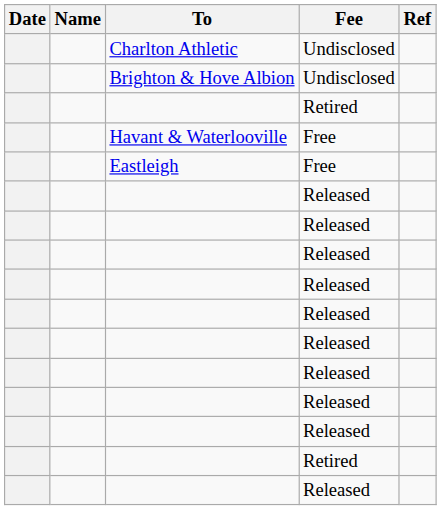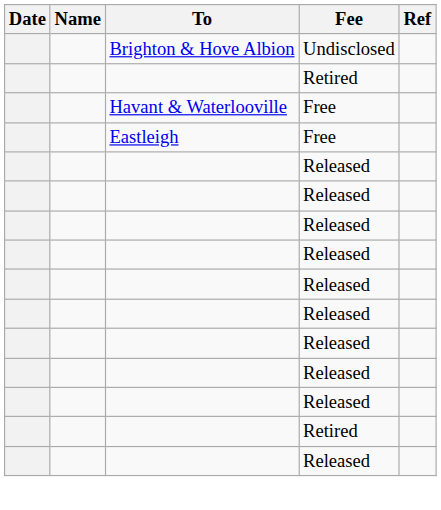 <table class="wikitable plainrowheaders">
 <tr>
 <th scope=col>Date</th>
 <th scope=col>Name</th>
 <th scope=col>To</th>
 <th scope=col>Fee</th>
 <th scope=col class=unsortable>Ref</th>
-</tr>
-<tr>
-<th scope=row></th>
-<td></td>
-<td><a href='#'>Charlton Athletic</a></td>
-<td>Undisclosed</td>
-<td></td>
 </tr>
 <tr>
 <th scope=row></th>
 <td></td>
 <td><a href='#'>Brighton & Hove Albion</a></td>
 <td>Undisclosed</td>
 <td></td>
 </tr>
 <tr>
 <th scope=row></th>
 <td></td>
 <td></td>
 <td>Retired</td>
 <td></td>
 </tr>
 <tr>
 <th scope=row></th>
 <td></td>
 <td><a href='#'>Havant & Waterlooville</a></td>
 <td>Free</td>
 <td></td>
 </tr>
 <tr>
 <th scope=row></th>
 <td></td>
 <td><a href='#'>Eastleigh</a></td>
 <td>Free</td>
 <td></td>
 </tr>
 <tr>
 <th scope=row></th>
 <td></td>
 <td></td>
 <td>Released</td>
 <td style="text-align:center;"></td>
 </tr>
 <tr>
 <th scope=row></th>
 <td></td>
 <td></td>
 <td>Released</td>
 <td></td>
 </tr>
 <tr>
 <th scope=row></th>
 <td></td>
 <td></td>
 <td>Released</td>
 <td></td>
 </tr>
 <tr>
 <th scope=row></th>
 <td></td>
 <td></td>
 <td>Released</td>
 <td></td>
 </tr>
 <tr>
 <th scope=row></th>
 <td></td>
 <td></td>
 <td>Released</td>
 <td></td>
 </tr>
 <tr>
 <th scope=row></th>
 <td></td>
 <td></td>
 <td>Released</td>
 <td></td>
 </tr>
 <tr>
 <th scope=row></th>
 <td></td>
 <td></td>
 <td>Released</td>
 <td></td>
 </tr>
 <tr>
 <th scope=row></th>
 <td></td>
 <td></td>
 <td>Released</td>
 <td></td>
 </tr>
 <tr>
 <th scope=row></th>
 <td></td>
 <td></td>
 <td>Released</td>
 <td></td>
 </tr>
 <tr>
 <th scope=row></th>
 <td></td>
 <td></td>
 <td>Retired</td>
 <td></td>
 </tr>
 <tr>
 <th scope=row></th>
 <td></td>
 <td></td>
 <td>Released</td>
 <td></td>
 </tr>
 </table>
